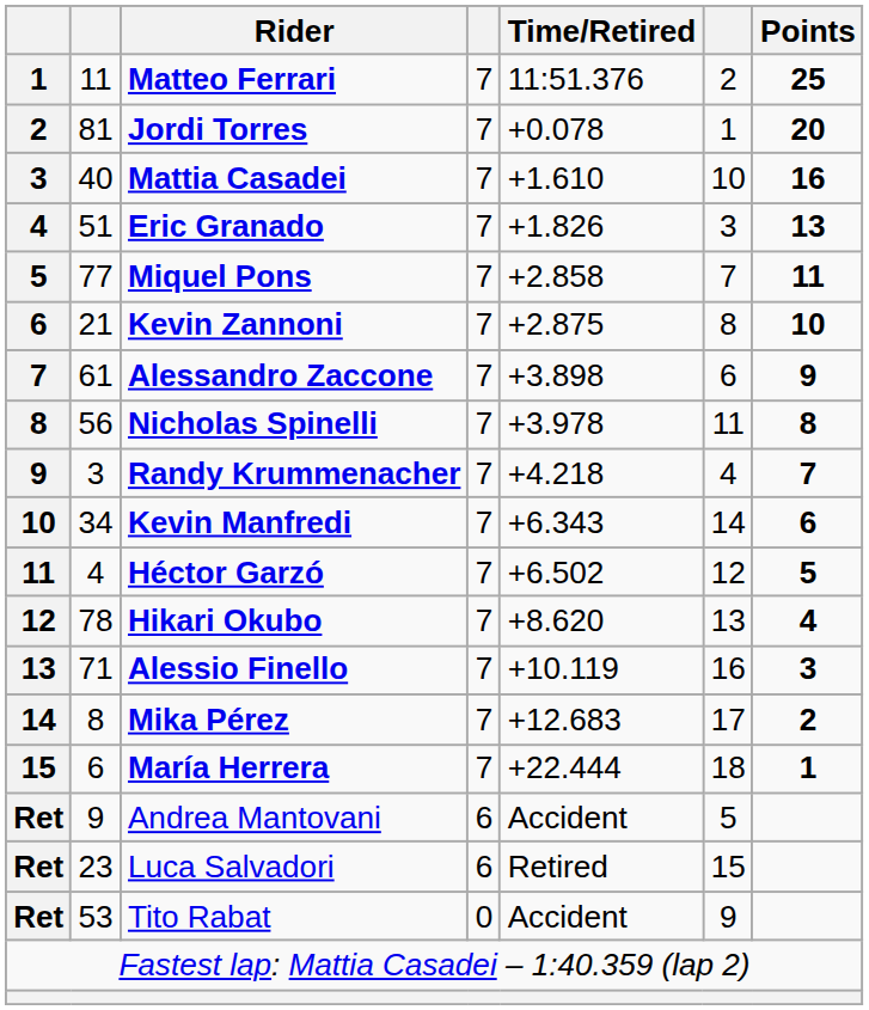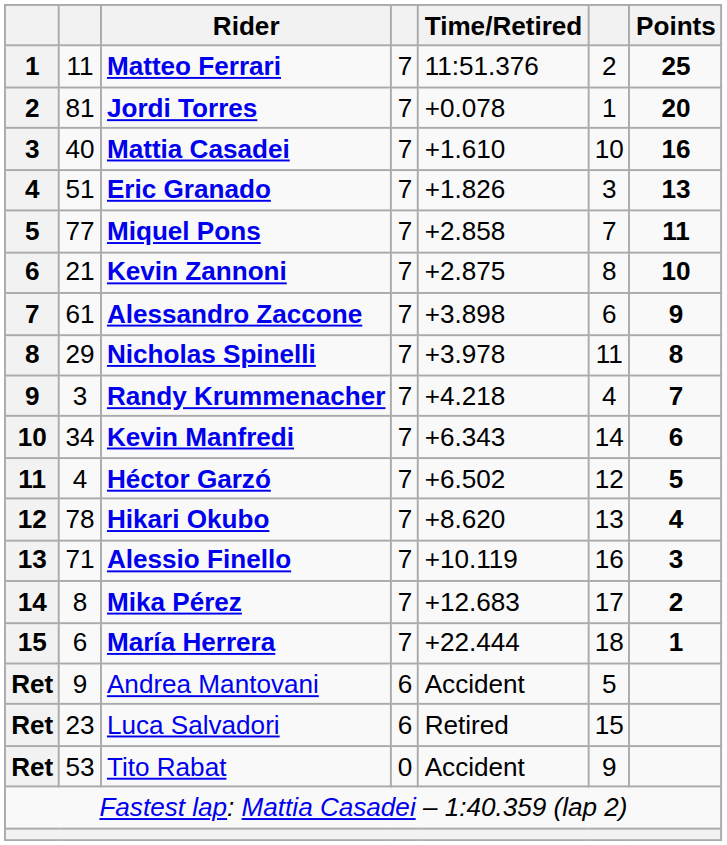 <table class="wikitable sortable" style="font-size: 85%;">
 <tr>
 <th scope="col"></th>
 <th scope="col"></th>
 <th scope="col">Rider</th>
 <th scope="col" class="unsortable"></th>
 <th scope="col" class="unsortable">Time/Retired</th>
 <th scope="col"></th>
 <th scope="col">Points</th>
 </tr>
 <tr>
 <th scope="row">1</th>
 <td align="center">11</td>
 <td data-sort-value="fer"> <strong><a href='#'>Matteo Ferrari</a></strong></td>
 <td>7</td>
 <td>11:51.376</td>
 <td align="center">2</td>
 <td align="center"><strong>25</strong></td>
 </tr>
 <tr>
 <th scope="row">2</th>
 <td align="center">81</td>
 <td data-sort-value="tor"> <strong><a href='#'>Jordi Torres</a></strong></td>
 <td>7</td>
 <td>+0.078</td>
 <td align="center">1</td>
 <td align="center"><strong>20</strong></td>
 </tr>
 <tr>
 <th scope="row">3</th>
 <td align="center">40</td>
 <td data-sort-value="cas"> <strong><a href='#'>Mattia Casadei</a></strong></td>
 <td>7</td>
 <td>+1.610</td>
 <td align="center">10</td>
 <td align="center"><strong>16</strong></td>
 </tr>
 <tr>
 <th scope="row">4</th>
 <td align="center">51</td>
 <td data-sort-value="gra"> <strong><a href='#'>Eric Granado</a></strong></td>
 <td>7</td>
 <td>+1.826</td>
 <td align="center">3</td>
 <td align="center"><strong>13</strong></td>
 </tr>
 <tr>
 <th scope="row">5</th>
 <td align="center">77</td>
 <td data-sort-value="pon"> <strong><a href='#'>Miquel Pons</a></strong></td>
 <td>7</td>
 <td>+2.858</td>
 <td align="center">7</td>
 <td align="center"><strong>11</strong></td>
 </tr>
 <tr>
 <th scope="row">6</th>
 <td align="center">21</td>
 <td data-sort-value="zan"> <strong><a href='#'>Kevin Zannoni</a></strong></td>
 <td>7</td>
 <td>+2.875</td>
 <td align="center">8</td>
 <td align="center"><strong>10</strong></td>
 </tr>
 <tr>
 <th scope="row">7</th>
 <td align="center">61</td>
 <td data-sort-value="zac"> <strong><a href='#'>Alessandro Zaccone</a></strong></td>
 <td>7</td>
 <td>+3.898</td>
 <td align="center">6</td>
 <td align="center"><strong>9</strong></td>
 </tr>
 <tr>
 <th scope="row">8</th>
-<td align="center">56</td>
+<td align="center">29</td>
 <td data-sort-value="spi"> <strong><a href='#'>Nicholas Spinelli</a></strong></td>
 <td>7</td>
 <td>+3.978</td>
 <td align="center">11</td>
 <td align="center"><strong>8</strong></td>
 </tr>
 <tr>
 <th scope="row">9</th>
 <td align="center">3</td>
 <td data-sort-value="kru"> <strong><a href='#'>Randy Krummenacher</a></strong></td>
 <td>7</td>
 <td>+4.218</td>
 <td align="center">4</td>
 <td align="center"><strong>7</strong></td>
 </tr>
 <tr>
 <th scope="row">10</th>
 <td align="center">34</td>
 <td data-sort-value="manf"> <strong><a href='#'>Kevin Manfredi</a></strong></td>
 <td>7</td>
 <td>+6.343</td>
 <td align="center">14</td>
 <td align="center"><strong>6</strong></td>
 </tr>
 <tr>
 <th scope="row">11</th>
 <td align="center">4</td>
 <td data-sort-value="gar"> <strong><a href='#'>Héctor Garzó</a></strong></td>
 <td>7</td>
 <td>+6.502</td>
 <td align="center">12</td>
 <td align="center"><strong>5</strong></td>
 </tr>
 <tr>
 <th scope="row">12</th>
 <td align="center">78</td>
 <td data-sort-value="oku"> <strong><a href='#'>Hikari Okubo</a></strong></td>
 <td>7</td>
 <td>+8.620</td>
 <td align="center">13</td>
 <td align="center"><strong>4</strong></td>
 </tr>
 <tr>
 <th scope="row">13</th>
 <td align="center">71</td>
 <td data-sort-value="fin"> <strong><a href='#'>Alessio Finello</a></strong></td>
 <td>7</td>
 <td>+10.119</td>
 <td align="center">16</td>
 <td align="center"><strong>3</strong></td>
 </tr>
 <tr>
 <th scope="row">14</th>
 <td align="center">8</td>
 <td data-sort-value="per"> <strong><a href='#'>Mika Pérez</a></strong></td>
 <td>7</td>
 <td>+12.683</td>
 <td align="center">17</td>
 <td align="center"><strong>2</strong></td>
 </tr>
 <tr>
 <th scope="row">15</th>
 <td align="center">6</td>
 <td data-sort-value="her"> <strong><a href='#'>María Herrera</a></strong></td>
 <td>7</td>
 <td>+22.444</td>
 <td align="center">18</td>
 <td align="center"><strong>1</strong></td>
 </tr>
 <tr>
 <th scope="row">Ret</th>
 <td align="center">9</td>
 <td data-sort-value="mant"> <a href='#'>Andrea Mantovani</a></td>
 <td>6</td>
 <td>Accident</td>
 <td align="center">5</td>
 <td></td>
 </tr>
 <tr>
 <th scope="row">Ret</th>
 <td align="center">23</td>
 <td data-sort-value="sal"> <a href='#'>Luca Salvadori</a></td>
 <td>6</td>
 <td>Retired</td>
 <td align="center">15</td>
 <td></td>
 </tr>
 <tr>
 <th scope="row">Ret</th>
 <td align="center">53</td>
 <td data-sort-value="rab"> <a href='#'>Tito Rabat</a></td>
 <td>0</td>
 <td>Accident</td>
 <td align="center">9</td>
 <td></td>
 </tr>
 <tr class="sortbottom">
 <td colspan="7" style="text-align:center"><em><a href='#'>Fastest lap</a>:  <a href='#'>Mattia Casadei</a> – 1:40.359 (lap 2)</em></td>
 </tr>
 <tr>
 <th colspan="7"></th>
 </tr>
 </table>
